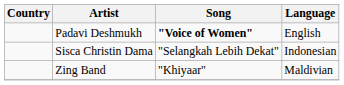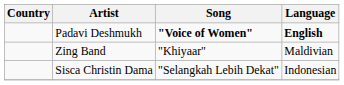 <table class="sortable wikitable">
 <tr>
 <th>Country </th>
 <th>Artist</th>
 <th>Song</th>
 <th>Language</th>
 </tr>
 <tr>
 <td></td>
 <td>Padavi Deshmukh</td>
 <td><strong>"Voice of Women"</strong></td>
-<td>English</td>
+<td><strong>English</strong></td>
+</tr>
+<tr>
+<td></td>
+<td>Zing Band</td>
+<td>"Khiyaar"</td>
+<td>Maldivian</td>
 </tr>
 <tr>
 <td></td>
 <td>Sisca Christin Dama</td>
 <td>"Selangkah Lebih Dekat"</td>
 <td>Indonesian</td>
 </tr>
 <tr>
-<td></td>
-<td>Zing Band</td>
-<td>"Khiyaar"</td>
-<td>Maldivian</td>
-</tr>
-<tr>
 </tr>
 </table>
